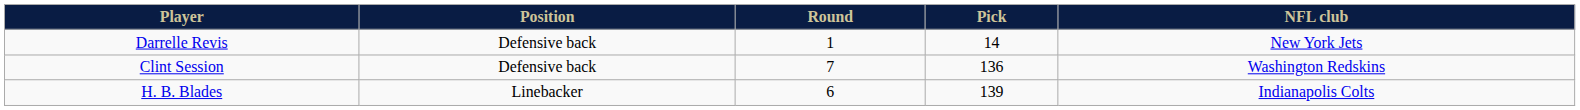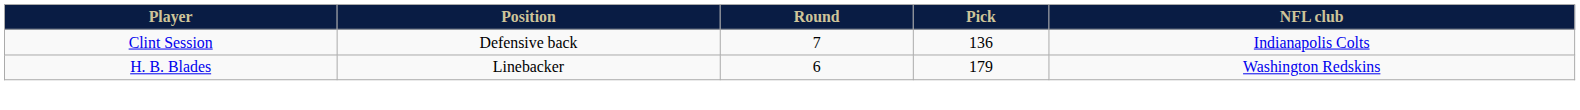 <table class="wikitable" width="80%">
 <tr align="center"  style="background:#091C44;color:#CEC499;">
 <td><strong>Player</strong></td>
 <td><strong>Position</strong></td>
 <td><strong>Round</strong></td>
 <td><strong>Pick</strong></td>
 <td><strong>NFL club</strong></td>
 </tr>
 <tr align="center" bgcolor="">
-<td><a href='#'>Darrelle Revis</a></td>
-<td>Defensive back</td>
-<td>1</td>
-<td>14</td>
-<td><a href='#'>New York Jets</a></td>
-</tr>
-<tr align="center" bgcolor="">
 <td><a href='#'>Clint Session</a></td>
 <td>Defensive back</td>
 <td>7</td>
 <td>136</td>
-<td><a href='#'>Washington Redskins</a></td>
+<td><a href='#'>Indianapolis Colts</a></td>
 </tr>
 <tr align="center" bgcolor="">
 <td><a href='#'>H. B. Blades</a></td>
 <td>Linebacker</td>
 <td>6</td>
-<td>139</td>
-<td><a href='#'>Indianapolis Colts</a></td>
+<td>179</td>
+<td><a href='#'>Washington Redskins</a></td>
 </tr>
 </table>
